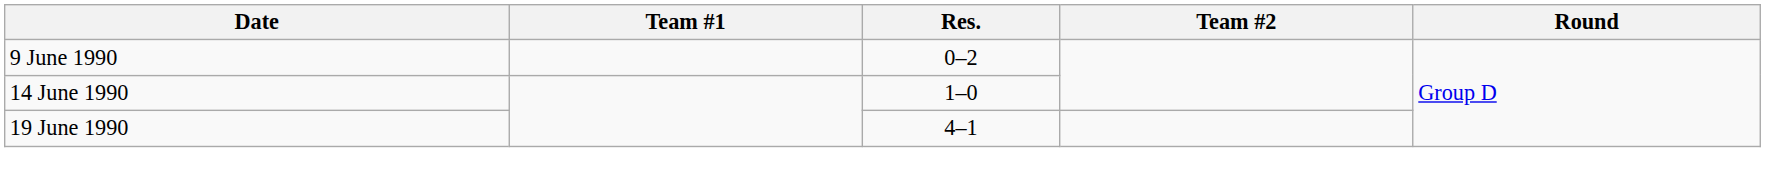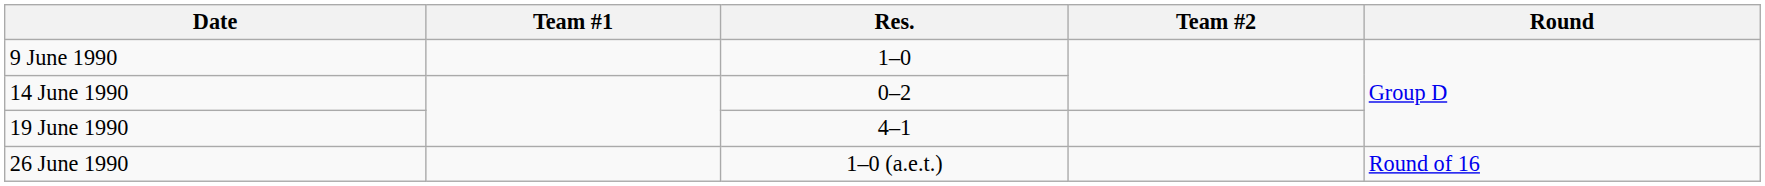 <table class="wikitable" style="text-align: left;" width="100%">
 <tr>
 <th>Date</th>
 <th>Team #1</th>
 <th>Res.</th>
 <th>Team #2</th>
 <th>Round</th>
 </tr>
 <tr>
 <td>9 June 1990</td>
 <td></td>
-<td style="text-align:center;">0–2</td>
+<td style="text-align:center;">1–0</td>
 <td rowspan="2"></td>
 <td rowspan="3"><a href='#'>Group D</a></td>
 </tr>
 <tr>
 <td>14 June 1990</td>
 <td rowspan="2"></td>
-<td style="text-align:center;">1–0</td>
+<td style="text-align:center;">0–2</td>
 </tr>
 <tr>
 <td>19 June 1990</td>
 <td style="text-align:center;">4–1</td>
 <td></td>
 </tr>
+<tr>
+<td>26 June 1990</td>
+<td></td>
+<td style="text-align:center;">1–0 (a.e.t.)</td>
+<td></td>
+<td><a href='#'>Round of 16</a></td>
+</tr>
 </table>
